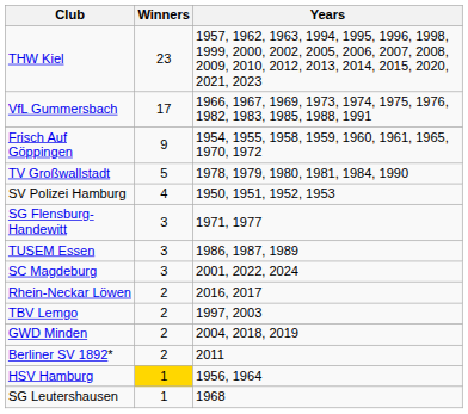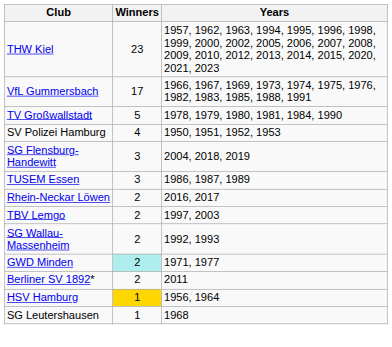 <table class="wikitable">
 <tr>
 <th width="150">Club</th>
 <th width="5px">Winners</th>
 <th width="320px">Years</th>
 </tr>
 <tr>
 <td><a href='#'>THW Kiel</a></td>
 <td align="center">23</td>
 <td>1957, 1962, 1963, 1994, 1995, 1996, 1998, 1999, 2000, 2002, 2005, 2006, 2007, 2008, 2009, 2010, 2012, 2013, 2014, 2015, 2020, 2021, 2023</td>
 </tr>
 <tr>
 <td><a href='#'>VfL Gummersbach</a></td>
 <td align="center">17</td>
 <td>1966, 1967, 1969, 1973, 1974, 1975, 1976, 1982, 1983, 1985, 1988, 1991</td>
 </tr>
 <tr>
-<td><a href='#'>Frisch Auf Göppingen</a></td>
-<td align="center">9</td>
-<td>1954, 1955, 1958, 1959, 1960, 1961, 1965, 1970, 1972</td>
-</tr>
-<tr>
 <td><a href='#'>TV Großwallstadt</a></td>
 <td align="center">5</td>
 <td>1978, 1979, 1980, 1981, 1984, 1990</td>
 </tr>
 <tr>
 <td>SV Polizei Hamburg</td>
 <td align="center">4</td>
 <td>1950, 1951, 1952, 1953</td>
 </tr>
 <tr>
 <td><a href='#'>SG Flensburg-Handewitt</a></td>
 <td align="center">3</td>
-<td>1971, 1977</td>
+<td>2004, 2018, 2019</td>
 </tr>
 <tr>
 <td><a href='#'>TUSEM Essen</a></td>
 <td align="center">3</td>
 <td>1986, 1987, 1989</td>
-</tr>
-<tr>
-<td><a href='#'>SC Magdeburg</a></td>
-<td align="center">3</td>
-<td>2001, 2022, 2024</td>
 </tr>
 <tr>
 <td><a href='#'>Rhein-Neckar Löwen</a></td>
 <td align="center">2</td>
 <td>2016, 2017</td>
 </tr>
 <tr>
 <td><a href='#'>TBV Lemgo</a></td>
 <td align="center">2</td>
 <td>1997, 2003</td>
 </tr>
 <tr>
+<td><a href='#'>SG Wallau-Massenheim</a></td>
+<td align="center">2</td>
+<td>1992, 1993</td>
+</tr>
+<tr>
 <td><a href='#'>GWD Minden</a></td>
-<td align="center">2</td>
-<td>2004, 2018, 2019</td>
+<td align="center" style="background: paleturquoise;">2</td>
+<td>1971, 1977</td>
 </tr>
 <tr>
 <td><a href='#'>Berliner SV 1892</a>*</td>
 <td align="center">2</td>
 <td>2011</td>
 </tr>
 <tr>
 <td><a href='#'>HSV Hamburg</a></td>
 <td align="center" style="background: gold;">1</td>
 <td>1956, 1964</td>
 </tr>
 <tr>
 <td>SG Leutershausen</td>
 <td align="center">1</td>
 <td>1968</td>
 </tr>
 </table>
